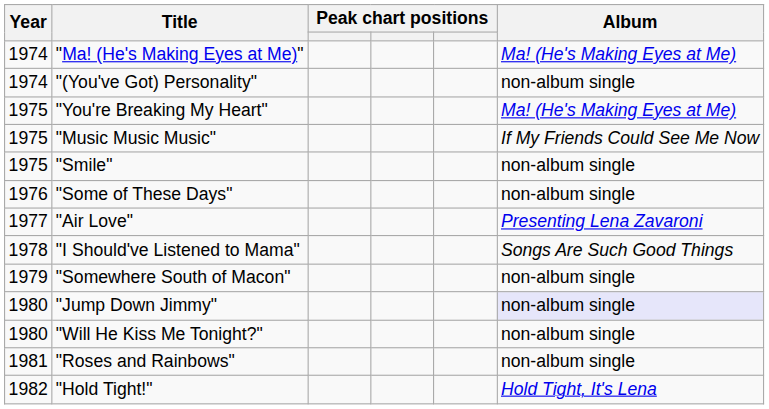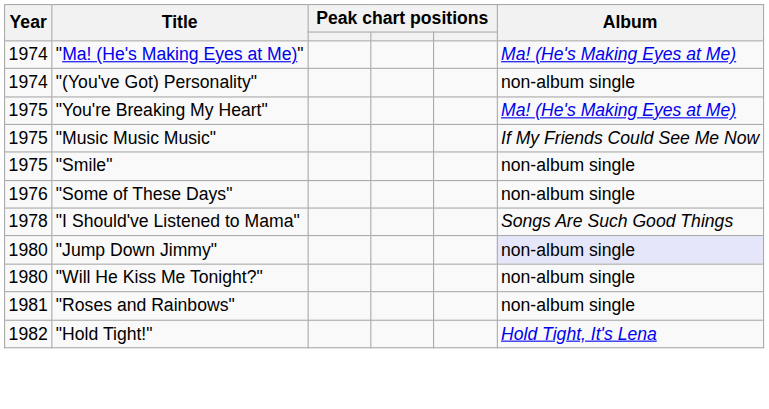 <table class="wikitable">
 <tr>
 <th style="text-align:center;" rowspan="2">Year</th>
 <th style="text-align:center;" rowspan="2">Title</th>
 <th style="text-align:center;" colspan="3">Peak chart positions</th>
 <th style="text-align:center;" rowspan="2">Album</th>
 </tr>
 <tr>
 <th width=50></th>
 <th width=50></th>
 <th width=50></th>
 </tr>
 <tr>
 <td>1974</td>
 <td>"<a href='#'>Ma! (He's Making Eyes at Me)</a>"</td>
 <td></td>
 <td></td>
 <td></td>
 <td><em><a href='#'>Ma! (He's Making Eyes at Me)</a></em></td>
 </tr>
 <tr>
 <td>1974</td>
 <td>"(You've Got) Personality"</td>
 <td></td>
 <td></td>
 <td></td>
 <td>non-album single</td>
 </tr>
 <tr>
 <td>1975</td>
 <td>"You're Breaking My Heart"</td>
 <td></td>
 <td></td>
 <td></td>
 <td><em><a href='#'>Ma! (He's Making Eyes at Me)</a></em></td>
 </tr>
 <tr>
 <td>1975</td>
 <td>"Music Music Music"</td>
 <td></td>
 <td></td>
 <td></td>
 <td><em>If My Friends Could See Me Now</em></td>
 </tr>
 <tr>
 <td>1975</td>
 <td>"Smile"</td>
 <td></td>
 <td></td>
 <td></td>
 <td>non-album single</td>
 </tr>
 <tr>
 <td>1976</td>
 <td>"Some of These Days"</td>
 <td></td>
 <td></td>
 <td></td>
 <td>non-album single</td>
 </tr>
 <tr>
-<td>1977</td>
-<td>"Air Love"</td>
-<td></td>
-<td></td>
-<td></td>
-<td><em><a href='#'>Presenting Lena Zavaroni</a></em></td>
-</tr>
-<tr>
 <td>1978</td>
 <td>"I Should've Listened to Mama"</td>
 <td></td>
 <td></td>
 <td></td>
 <td><em>Songs Are Such Good Things</em></td>
-</tr>
-<tr>
-<td>1979</td>
-<td>"Somewhere South of Macon"</td>
-<td></td>
-<td></td>
-<td></td>
-<td>non-album single</td>
 </tr>
 <tr>
 <td>1980</td>
 <td>"Jump Down Jimmy"</td>
 <td></td>
 <td></td>
 <td></td>
 <td style="background: lavender;">non-album single</td>
 </tr>
 <tr>
 <td>1980</td>
 <td>"Will He Kiss Me Tonight?"</td>
 <td></td>
 <td></td>
 <td></td>
 <td>non-album single</td>
 </tr>
 <tr>
 <td>1981</td>
 <td>"Roses and Rainbows"</td>
 <td></td>
 <td></td>
 <td></td>
 <td>non-album single</td>
 </tr>
 <tr>
 <td>1982</td>
 <td>"Hold Tight!"</td>
 <td></td>
 <td></td>
 <td></td>
 <td><em><a href='#'>Hold Tight, It's Lena</a></em></td>
 </tr>
 </table>
